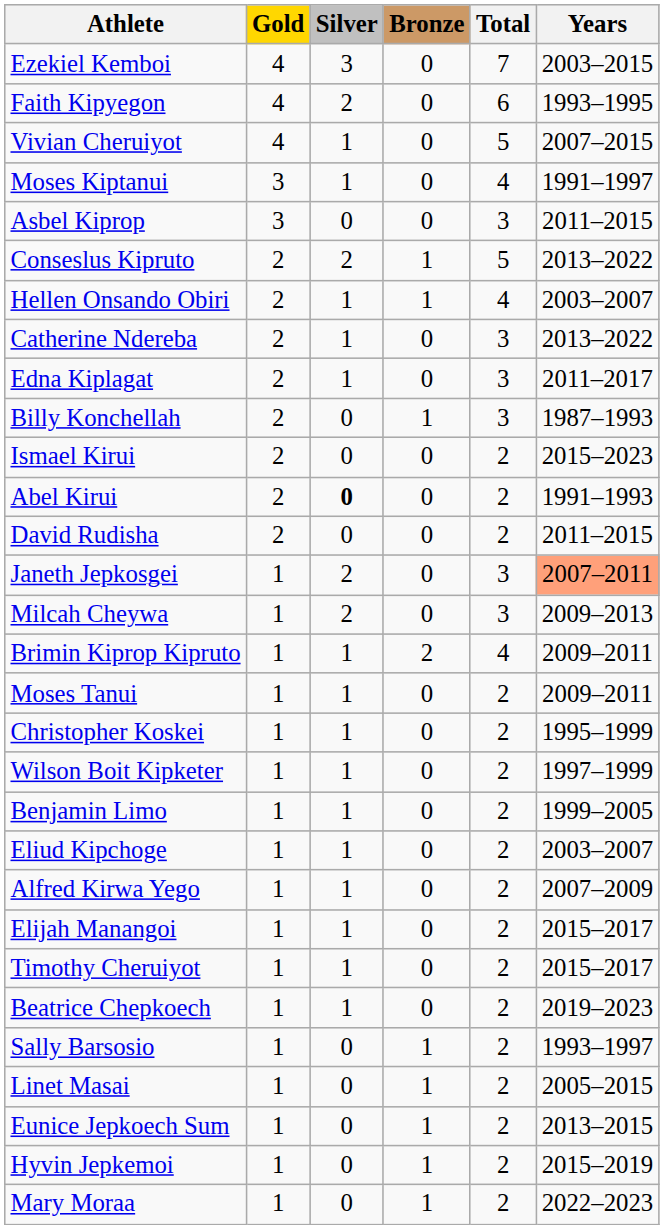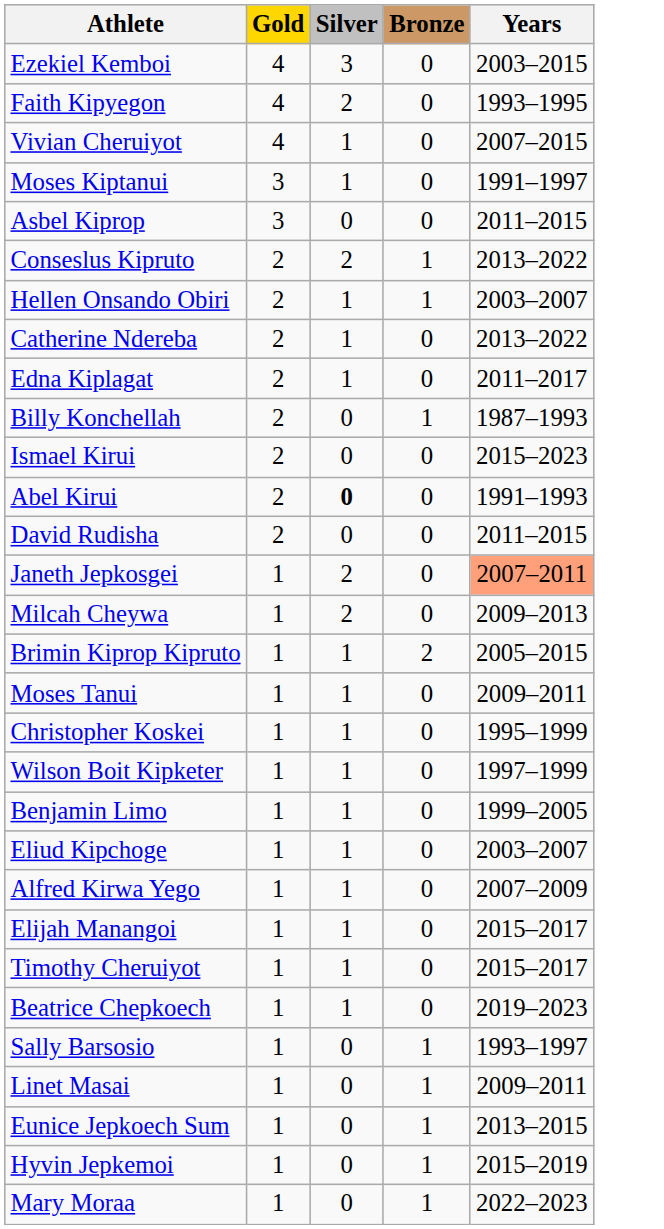 <table class="wikitable" style="text-align:center">
 <tr>
 <th>Athlete</th>
 <th style="background-color: gold;">Gold</th>
 <th style="background-color: silver;">Silver</th>
 <th style="background-color: #cc9966;">Bronze</th>
-<th>Total</th>
 <th>Years</th>
 </tr>
 <tr>
 <td align="left"><a href='#'>Ezekiel Kemboi</a></td>
 <td>4</td>
 <td>3</td>
 <td>0</td>
-<td>7</td>
 <td>2003–2015</td>
 </tr>
 <tr>
 <td align="left"><a href='#'>Faith Kipyegon</a></td>
 <td>4</td>
 <td>2</td>
 <td>0</td>
-<td>6</td>
 <td>1993–1995</td>
 </tr>
 <tr>
 <td align="left"><a href='#'>Vivian Cheruiyot</a></td>
 <td>4</td>
 <td>1</td>
 <td>0</td>
-<td>5</td>
 <td>2007–2015</td>
 </tr>
 <tr>
 <td align="left"><a href='#'>Moses Kiptanui</a></td>
 <td>3</td>
 <td>1</td>
 <td>0</td>
-<td>4</td>
 <td>1991–1997</td>
 </tr>
 <tr>
 <td align="left"><a href='#'>Asbel Kiprop</a></td>
 <td>3</td>
 <td>0</td>
 <td>0</td>
-<td>3</td>
 <td>2011–2015</td>
 </tr>
 <tr>
 <td align="left"><a href='#'>Conseslus Kipruto</a></td>
 <td>2</td>
 <td>2</td>
 <td>1</td>
-<td>5</td>
 <td>2013–2022</td>
 </tr>
 <tr>
 <td align="left"><a href='#'>Hellen Onsando Obiri</a></td>
 <td>2</td>
 <td>1</td>
 <td>1</td>
-<td>4</td>
 <td>2003–2007</td>
 </tr>
 <tr>
 <td align="left"><a href='#'>Catherine Ndereba</a></td>
 <td>2</td>
 <td>1</td>
 <td>0</td>
-<td>3</td>
 <td>2013–2022</td>
 </tr>
 <tr>
 <td align="left"><a href='#'>Edna Kiplagat</a></td>
 <td>2</td>
 <td>1</td>
 <td>0</td>
-<td>3</td>
 <td>2011–2017</td>
 </tr>
 <tr>
 <td align="left"><a href='#'>Billy Konchellah</a></td>
 <td>2</td>
 <td>0</td>
 <td>1</td>
-<td>3</td>
 <td>1987–1993</td>
 </tr>
 <tr>
 <td align="left"><a href='#'>Ismael Kirui</a></td>
 <td>2</td>
 <td>0</td>
 <td>0</td>
-<td>2</td>
 <td>2015–2023</td>
 </tr>
 <tr>
 <td align="left"><a href='#'>Abel Kirui</a></td>
 <td>2</td>
 <td><strong>0</strong></td>
 <td>0</td>
-<td>2</td>
 <td>1991–1993</td>
 </tr>
 <tr>
 <td align="left"><a href='#'>David Rudisha</a></td>
 <td>2</td>
 <td>0</td>
 <td>0</td>
-<td>2</td>
 <td>2011–2015</td>
 </tr>
 <tr>
 <td align="left"><a href='#'>Janeth Jepkosgei</a></td>
 <td>1</td>
 <td>2</td>
 <td>0</td>
-<td>3</td>
 <td style="background: lightsalmon;">2007–2011</td>
 </tr>
 <tr>
 <td align="left"><a href='#'>Milcah Cheywa</a></td>
 <td>1</td>
 <td>2</td>
 <td>0</td>
-<td>3</td>
 <td>2009–2013</td>
 </tr>
 <tr>
 <td align="left"><a href='#'>Brimin Kiprop Kipruto</a></td>
 <td>1</td>
 <td>1</td>
 <td>2</td>
-<td>4</td>
-<td>2009–2011</td>
+<td>2005–2015</td>
 </tr>
 <tr>
 <td align="left"><a href='#'>Moses Tanui</a></td>
 <td>1</td>
 <td>1</td>
 <td>0</td>
-<td>2</td>
 <td>2009–2011</td>
 </tr>
 <tr>
 <td align="left"><a href='#'>Christopher Koskei</a></td>
 <td>1</td>
 <td>1</td>
 <td>0</td>
-<td>2</td>
 <td>1995–1999</td>
 </tr>
 <tr>
 <td align="left"><a href='#'>Wilson Boit Kipketer</a></td>
 <td>1</td>
 <td>1</td>
 <td>0</td>
-<td>2</td>
 <td>1997–1999</td>
 </tr>
 <tr>
 <td align="left"><a href='#'>Benjamin Limo</a></td>
 <td>1</td>
 <td>1</td>
 <td>0</td>
-<td>2</td>
 <td>1999–2005</td>
 </tr>
 <tr>
 <td align="left"><a href='#'>Eliud Kipchoge</a></td>
 <td>1</td>
 <td>1</td>
 <td>0</td>
-<td>2</td>
 <td>2003–2007</td>
 </tr>
 <tr>
 <td align="left"><a href='#'>Alfred Kirwa Yego</a></td>
 <td>1</td>
 <td>1</td>
 <td>0</td>
-<td>2</td>
 <td>2007–2009</td>
 </tr>
 <tr>
 <td align="left"><a href='#'>Elijah Manangoi</a></td>
 <td>1</td>
 <td>1</td>
 <td>0</td>
-<td>2</td>
 <td>2015–2017</td>
 </tr>
 <tr>
 <td align="left"><a href='#'>Timothy Cheruiyot</a></td>
 <td>1</td>
 <td>1</td>
 <td>0</td>
-<td>2</td>
 <td>2015–2017</td>
 </tr>
 <tr>
 <td align="left"><a href='#'>Beatrice Chepkoech</a></td>
 <td>1</td>
 <td>1</td>
 <td>0</td>
-<td>2</td>
 <td>2019–2023</td>
 </tr>
 <tr>
 <td align="left"><a href='#'>Sally Barsosio</a></td>
 <td>1</td>
 <td>0</td>
 <td>1</td>
-<td>2</td>
 <td>1993–1997</td>
 </tr>
 <tr>
 <td align="left"><a href='#'>Linet Masai</a></td>
 <td>1</td>
 <td>0</td>
 <td>1</td>
-<td>2</td>
-<td>2005–2015</td>
+<td>2009–2011</td>
 </tr>
 <tr>
 <td align="left"><a href='#'>Eunice Jepkoech Sum</a></td>
 <td>1</td>
 <td>0</td>
 <td>1</td>
-<td>2</td>
 <td>2013–2015</td>
 </tr>
 <tr>
 <td align="left"><a href='#'>Hyvin Jepkemoi</a></td>
 <td>1</td>
 <td>0</td>
 <td>1</td>
-<td>2</td>
 <td>2015–2019</td>
 </tr>
 <tr>
 <td align="left"><a href='#'>Mary Moraa</a></td>
 <td>1</td>
 <td>0</td>
 <td>1</td>
-<td>2</td>
 <td>2022–2023</td>
 </tr>
 </table>
